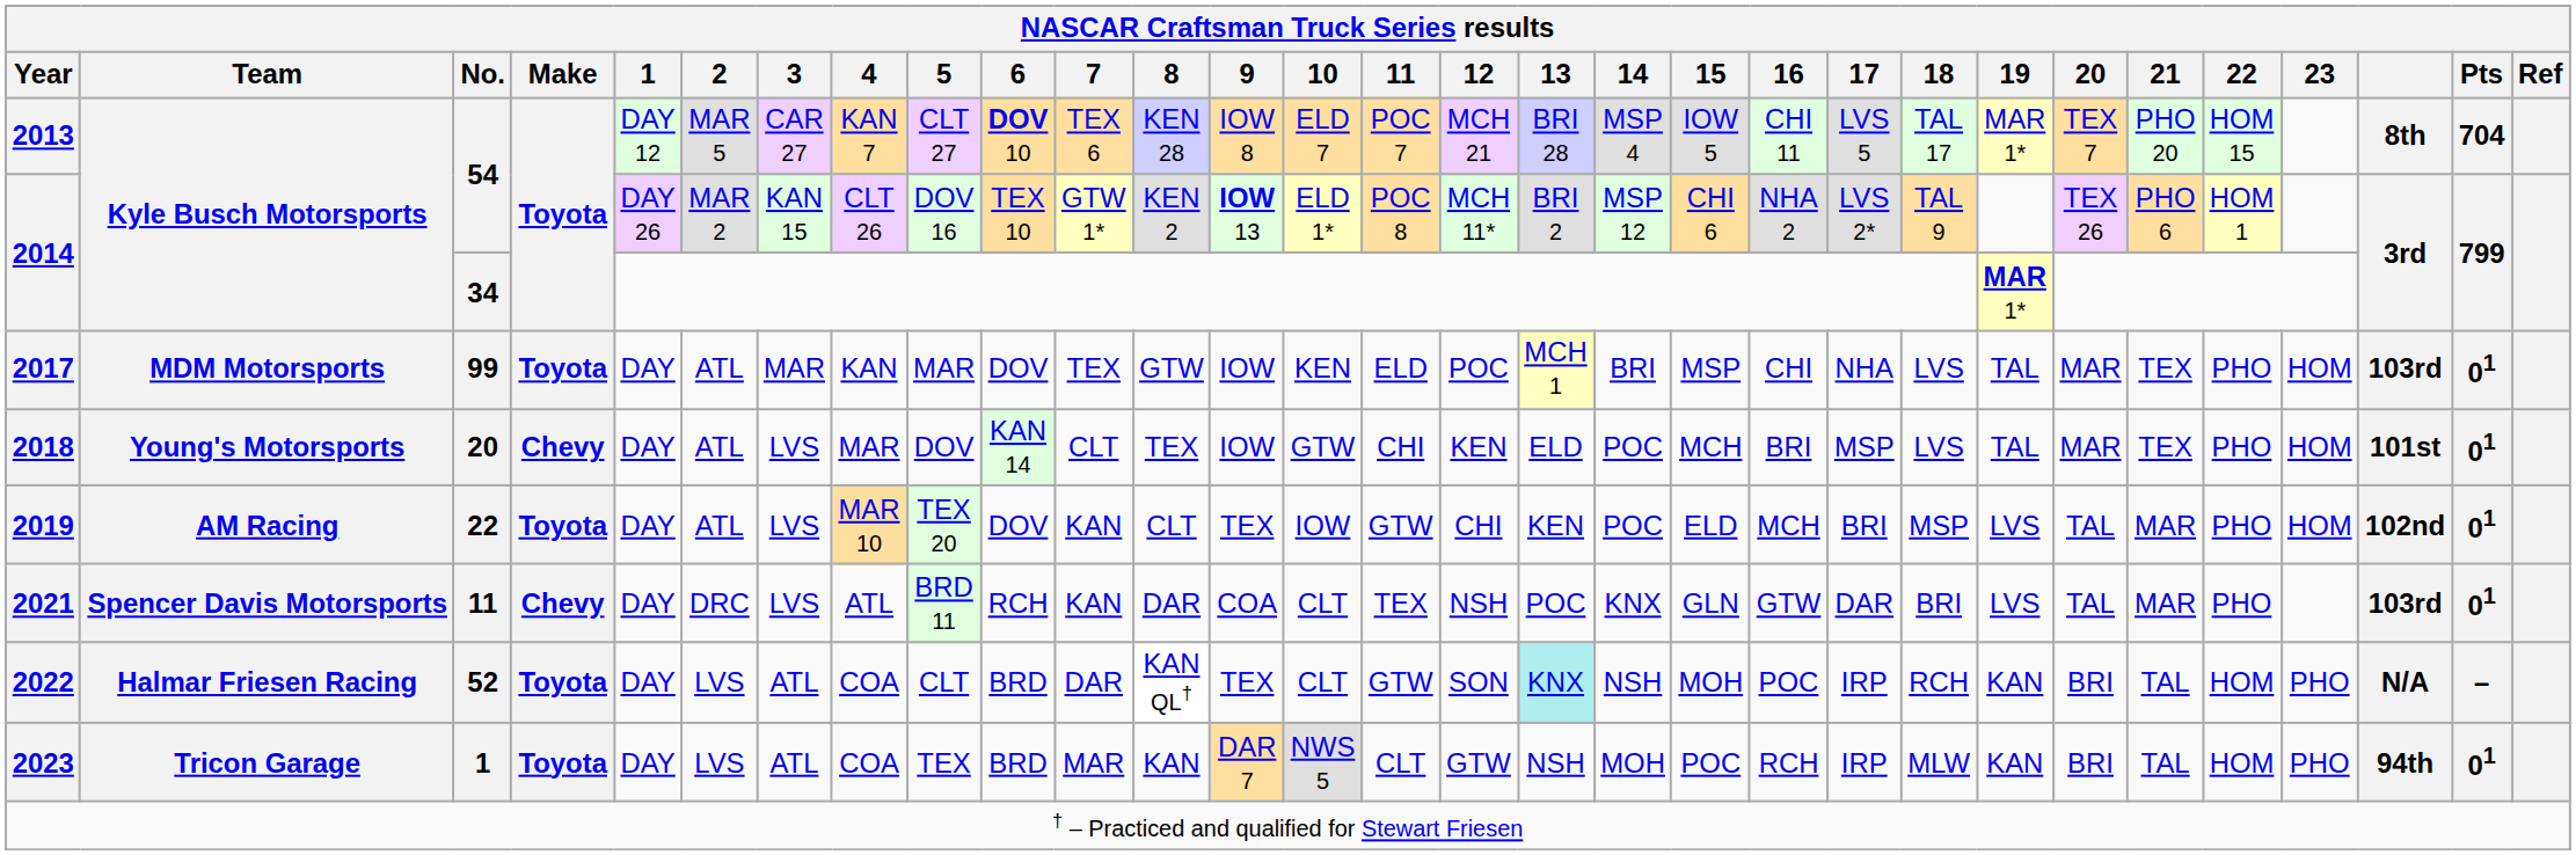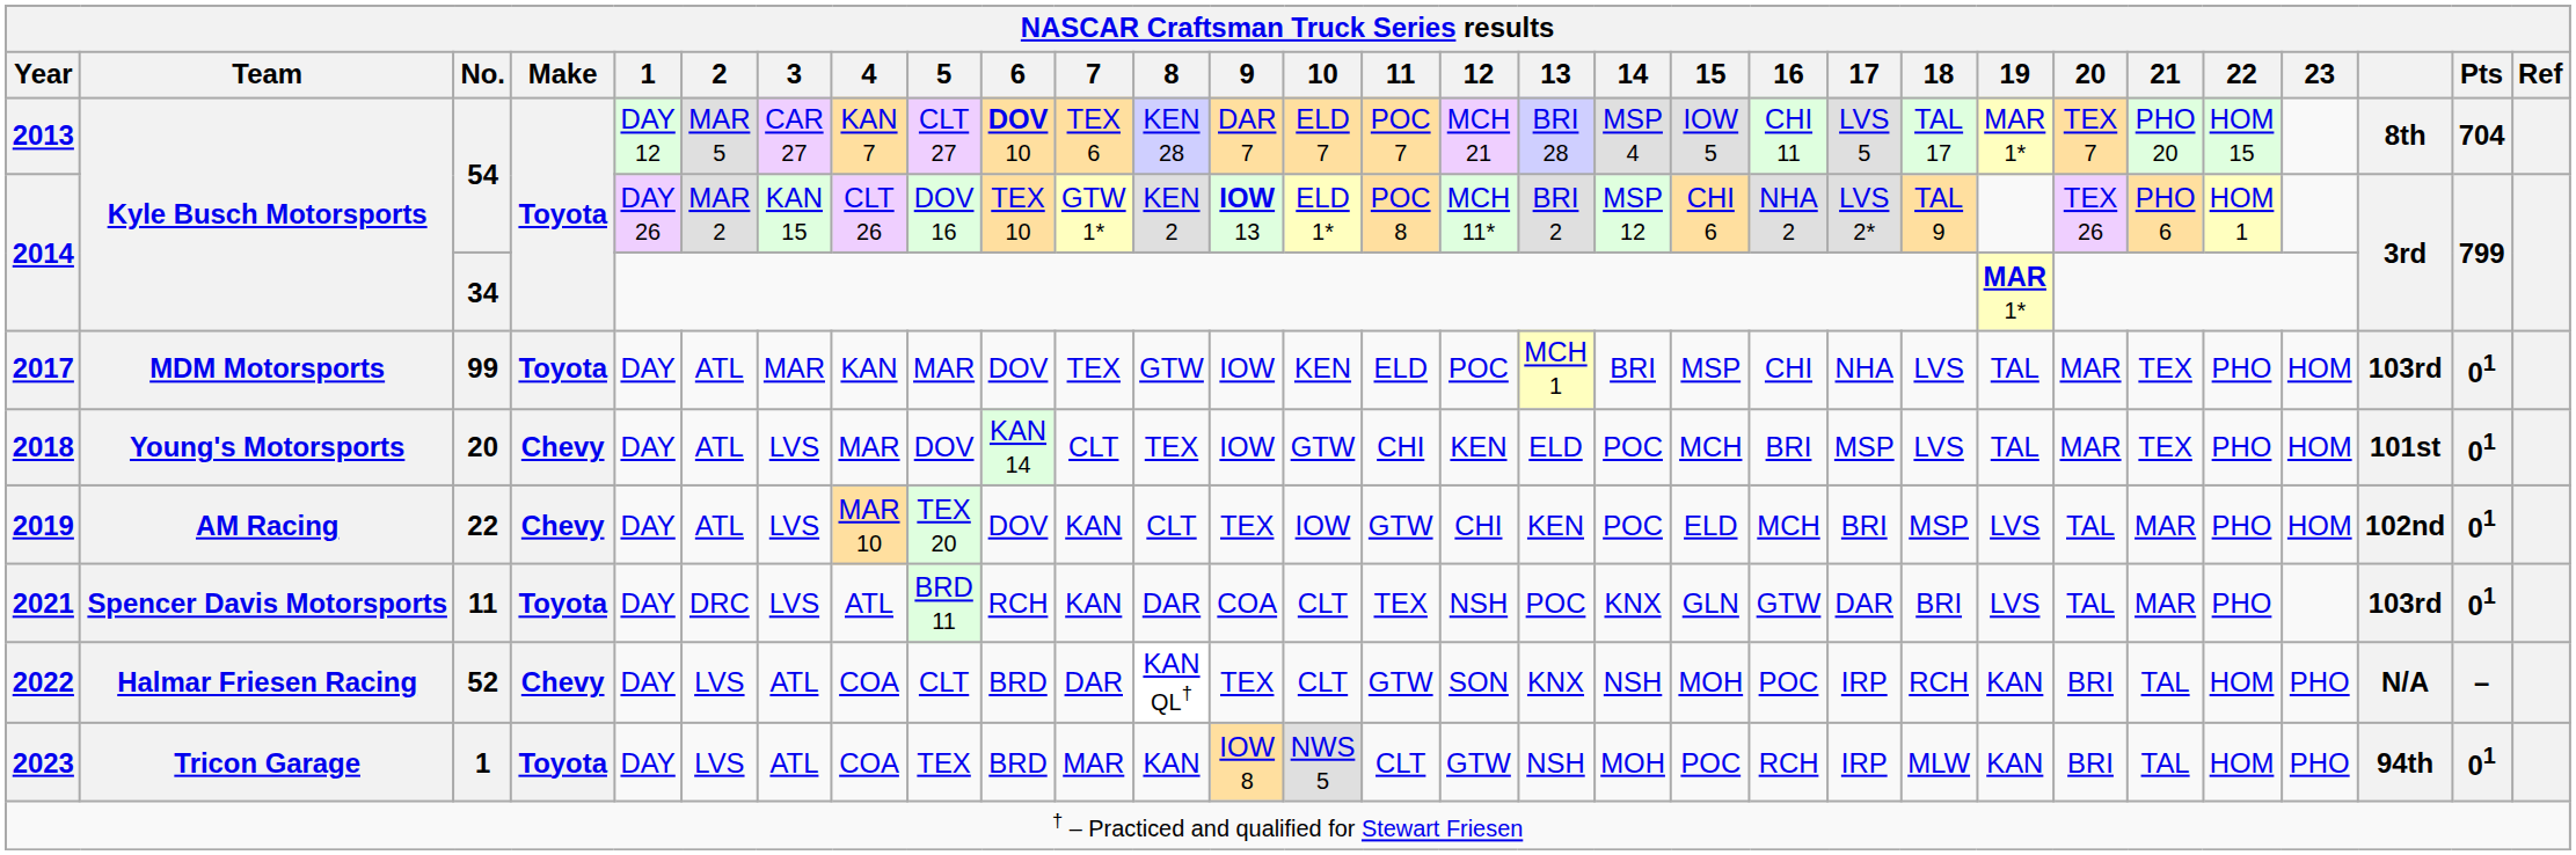 <table class="wikitable" style="text-align:center; font-size:75%">
 <tr>
 <th colspan=30><a href='#'>NASCAR Craftsman Truck Series</a> results</th>
 </tr>
 <tr>
 <th>Year</th>
 <th>Team</th>
 <th>No.</th>
 <th>Make</th>
 <th>1</th>
 <th>2</th>
 <th>3</th>
 <th>4</th>
 <th>5</th>
 <th>6</th>
 <th>7</th>
 <th>8</th>
 <th>9</th>
 <th>10</th>
 <th>11</th>
 <th>12</th>
 <th>13</th>
 <th>14</th>
 <th>15</th>
 <th>16</th>
 <th>17</th>
 <th>18</th>
 <th>19</th>
 <th>20</th>
 <th>21</th>
 <th>22</th>
 <th>23</th>
 <th></th>
 <th>Pts</th>
 <th>Ref</th>
 </tr>
 <tr>
 <th><a href='#'>2013</a></th>
 <th rowspan=3><a href='#'>Kyle Busch Motorsports</a></th>
 <th rowspan=2>54</th>
 <th rowspan=3><a href='#'>Toyota</a></th>
 <td style="background:#DFFFDF;"><a href='#'>DAY</a><br><small>12</small></td>
 <td style="background:#DFDFDF;"><a href='#'>MAR</a><br><small>5</small></td>
 <td style="background:#EFCFFF;"><a href='#'>CAR</a><br><small>27</small></td>
 <td style="background:#FFDF9F;"><a href='#'>KAN</a><br><small>7</small></td>
 <td style="background:#EFCFFF;"><a href='#'>CLT</a><br><small>27</small></td>
 <td style="background:#FFDF9F;"><strong><a href='#'>DOV</a></strong><br><small>10</small></td>
 <td style="background:#FFDF9F;"><a href='#'>TEX</a><br><small>6</small></td>
 <td style="background:#CFCFFF;"><a href='#'>KEN</a><br><small>28</small></td>
-<td style="background:#FFDF9F;"><a href='#'>IOW</a><br><small>8</small></td>
+<td style="background:#FFDF9F;"><a href='#'>DAR</a><br><small>7</small></td>
 <td style="background:#FFDF9F;"><a href='#'>ELD</a><br><small>7</small></td>
 <td style="background:#FFDF9F;"><a href='#'>POC</a><br><small>7</small></td>
 <td style="background:#EFCFFF;"><a href='#'>MCH</a><br><small>21</small></td>
 <td style="background:#CFCFFF;"><a href='#'>BRI</a><br><small>28</small></td>
 <td style="background:#DFDFDF;"><a href='#'>MSP</a><br><small>4</small></td>
 <td style="background:#DFDFDF;"><a href='#'>IOW</a><br><small>5</small></td>
 <td style="background:#DFFFDF;"><a href='#'>CHI</a><br><small>11</small></td>
 <td style="background:#DFDFDF;"><a href='#'>LVS</a><br><small>5</small></td>
 <td style="background:#DFFFDF;"><a href='#'>TAL</a><br><small>17</small></td>
 <td style="background:#FFFFBF;"><a href='#'>MAR</a><br><small>1*</small></td>
 <td style="background:#FFDF9F;"><a href='#'>TEX</a><br><small>7</small></td>
 <td style="background:#DFFFDF;"><a href='#'>PHO</a><br><small>20</small></td>
 <td style="background:#DFFFDF;"><a href='#'>HOM</a><br><small>15</small></td>
 <td></td>
 <th>8th</th>
 <th>704</th>
 <th></th>
 </tr>
 <tr>
 <th rowspan=2><a href='#'>2014</a></th>
 <td style="background:#EFCFFF;"><a href='#'>DAY</a><br><small>26</small></td>
 <td style="background:#DFDFDF;"><a href='#'>MAR</a><br><small>2</small></td>
 <td style="background:#DFFFDF;"><a href='#'>KAN</a><br><small>15</small></td>
 <td style="background:#EFCFFF;"><a href='#'>CLT</a><br><small>26</small></td>
 <td style="background:#DFFFDF;"><a href='#'>DOV</a><br><small>16</small></td>
 <td style="background:#FFDF9F;"><a href='#'>TEX</a><br><small>10</small></td>
 <td style="background:#FFFFBF;"><a href='#'>GTW</a><br><small>1*</small></td>
 <td style="background:#DFDFDF;"><a href='#'>KEN</a><br><small>2</small></td>
 <td style="background:#DFFFDF;"><strong><a href='#'>IOW</a></strong><br><small>13</small></td>
 <td style="background:#FFFFBF;"><a href='#'>ELD</a><br><small>1*</small></td>
 <td style="background:#FFDF9F;"><a href='#'>POC</a><br><small>8</small></td>
 <td style="background:#DFFFDF;"><a href='#'>MCH</a><br><small>11*</small></td>
 <td style="background:#DFDFDF;"><a href='#'>BRI</a><br><small>2</small></td>
 <td style="background:#DFFFDF;"><a href='#'>MSP</a><br><small>12</small></td>
 <td style="background:#FFDF9F;"><a href='#'>CHI</a><br><small>6</small></td>
 <td style="background:#DFDFDF;"><a href='#'>NHA</a><br><small>2</small></td>
 <td style="background:#DFDFDF;"><a href='#'>LVS</a><br><small>2*</small></td>
 <td style="background:#FFDF9F;"><a href='#'>TAL</a><br><small>9</small></td>
 <td></td>
 <td style="background:#EFCFFF;"><a href='#'>TEX</a><br><small>26</small></td>
 <td style="background:#FFDF9F;"><a href='#'>PHO</a><br><small>6</small></td>
 <td style="background:#FFFFBF;"><a href='#'>HOM</a><br><small>1</small></td>
 <td></td>
 <th rowspan=2>3rd</th>
 <th rowspan=2>799</th>
 <th rowspan=2></th>
 </tr>
 <tr>
 <th>34</th>
 <td colspan=18></td>
 <td style="background:#FFFFBF;"><strong><a href='#'>MAR</a></strong><br><small>1*</small></td>
 <td colspan=4></td>
 </tr>
 <tr>
 <th><a href='#'>2017</a></th>
 <th><a href='#'>MDM Motorsports</a></th>
 <th>99</th>
 <th><a href='#'>Toyota</a></th>
 <td><a href='#'>DAY</a></td>
 <td><a href='#'>ATL</a></td>
 <td><a href='#'>MAR</a></td>
 <td><a href='#'>KAN</a></td>
 <td><a href='#'>MAR</a></td>
 <td><a href='#'>DOV</a></td>
 <td><a href='#'>TEX</a></td>
 <td><a href='#'>GTW</a></td>
 <td><a href='#'>IOW</a></td>
 <td><a href='#'>KEN</a></td>
 <td><a href='#'>ELD</a></td>
 <td><a href='#'>POC</a></td>
 <td style="background:#FFFFBF;"><a href='#'>MCH</a><br><small>1</small></td>
 <td><a href='#'>BRI</a></td>
 <td><a href='#'>MSP</a></td>
 <td><a href='#'>CHI</a></td>
 <td><a href='#'>NHA</a></td>
 <td><a href='#'>LVS</a></td>
 <td><a href='#'>TAL</a></td>
 <td><a href='#'>MAR</a></td>
 <td><a href='#'>TEX</a></td>
 <td><a href='#'>PHO</a></td>
 <td><a href='#'>HOM</a></td>
 <th>103rd</th>
 <th>0<sup>1</sup></th>
 <th></th>
 </tr>
 <tr>
 <th><a href='#'>2018</a></th>
 <th><a href='#'>Young's Motorsports</a></th>
 <th>20</th>
 <th><a href='#'>Chevy</a></th>
 <td><a href='#'>DAY</a></td>
 <td><a href='#'>ATL</a></td>
 <td><a href='#'>LVS</a></td>
 <td><a href='#'>MAR</a></td>
 <td><a href='#'>DOV</a></td>
 <td style="background:#DFFFDF;"><a href='#'>KAN</a><br><small>14</small></td>
 <td><a href='#'>CLT</a></td>
 <td><a href='#'>TEX</a></td>
 <td><a href='#'>IOW</a></td>
 <td><a href='#'>GTW</a></td>
 <td><a href='#'>CHI</a></td>
 <td><a href='#'>KEN</a></td>
 <td><a href='#'>ELD</a></td>
 <td><a href='#'>POC</a></td>
 <td><a href='#'>MCH</a></td>
 <td><a href='#'>BRI</a></td>
 <td><a href='#'>MSP</a></td>
 <td><a href='#'>LVS</a></td>
 <td><a href='#'>TAL</a></td>
 <td><a href='#'>MAR</a></td>
 <td><a href='#'>TEX</a></td>
 <td><a href='#'>PHO</a></td>
 <td><a href='#'>HOM</a></td>
 <th>101st</th>
 <th>0<sup>1</sup></th>
 <th></th>
 </tr>
 <tr>
 <th><a href='#'>2019</a></th>
 <th><a href='#'>AM Racing</a></th>
 <th>22</th>
-<th><a href='#'>Toyota</a></th>
+<th><a href='#'>Chevy</a></th>
 <td><a href='#'>DAY</a></td>
 <td><a href='#'>ATL</a></td>
 <td><a href='#'>LVS</a></td>
 <td style="background:#FFDF9F;"><a href='#'>MAR</a><br><small>10</small></td>
 <td style="background:#DFFFDF;"><a href='#'>TEX</a><br><small>20</small></td>
 <td><a href='#'>DOV</a></td>
 <td><a href='#'>KAN</a></td>
 <td><a href='#'>CLT</a></td>
 <td><a href='#'>TEX</a></td>
 <td><a href='#'>IOW</a></td>
 <td><a href='#'>GTW</a></td>
 <td><a href='#'>CHI</a></td>
 <td><a href='#'>KEN</a></td>
 <td><a href='#'>POC</a></td>
 <td><a href='#'>ELD</a></td>
 <td><a href='#'>MCH</a></td>
 <td><a href='#'>BRI</a></td>
 <td><a href='#'>MSP</a></td>
 <td><a href='#'>LVS</a></td>
 <td><a href='#'>TAL</a></td>
 <td><a href='#'>MAR</a></td>
 <td><a href='#'>PHO</a></td>
 <td><a href='#'>HOM</a></td>
 <th>102nd</th>
 <th>0<sup>1</sup></th>
 <th></th>
 </tr>
 <tr>
 <th><a href='#'>2021</a></th>
 <th><a href='#'>Spencer Davis Motorsports</a></th>
 <th>11</th>
-<th><a href='#'>Chevy</a></th>
+<th><a href='#'>Toyota</a></th>
 <td><a href='#'>DAY</a></td>
 <td><a href='#'>DRC</a></td>
 <td><a href='#'>LVS</a></td>
 <td><a href='#'>ATL</a></td>
 <td style="background:#DFFFDF;"><a href='#'>BRD</a><br><small>11</small></td>
 <td><a href='#'>RCH</a></td>
 <td><a href='#'>KAN</a></td>
 <td><a href='#'>DAR</a></td>
 <td><a href='#'>COA</a></td>
 <td><a href='#'>CLT</a></td>
 <td><a href='#'>TEX</a></td>
 <td><a href='#'>NSH</a></td>
 <td><a href='#'>POC</a></td>
 <td><a href='#'>KNX</a></td>
 <td><a href='#'>GLN</a></td>
 <td><a href='#'>GTW</a></td>
 <td><a href='#'>DAR</a></td>
 <td><a href='#'>BRI</a></td>
 <td><a href='#'>LVS</a></td>
 <td><a href='#'>TAL</a></td>
 <td><a href='#'>MAR</a></td>
 <td><a href='#'>PHO</a></td>
 <td></td>
 <th>103rd</th>
 <th>0<sup>1</sup></th>
 <th></th>
 </tr>
 <tr>
 <th><a href='#'>2022</a></th>
 <th><a href='#'>Halmar Friesen Racing</a></th>
 <th>52</th>
-<th><a href='#'>Toyota</a></th>
+<th><a href='#'>Chevy</a></th>
 <td><a href='#'>DAY</a></td>
 <td><a href='#'>LVS</a></td>
 <td><a href='#'>ATL</a></td>
 <td><a href='#'>COA</a></td>
 <td><a href='#'>CLT</a></td>
 <td><a href='#'>BRD</a></td>
 <td><a href='#'>DAR</a></td>
 <td style="background:#FFFFFF;"><a href='#'>KAN</a><br><small>QL<sup>†</sup></small></td>
 <td><a href='#'>TEX</a></td>
 <td><a href='#'>CLT</a></td>
 <td><a href='#'>GTW</a></td>
 <td><a href='#'>SON</a></td>
-<td style="background: paleturquoise;"><a href='#'>KNX</a></td>
+<td><a href='#'>KNX</a></td>
 <td><a href='#'>NSH</a></td>
 <td><a href='#'>MOH</a></td>
 <td><a href='#'>POC</a></td>
 <td><a href='#'>IRP</a></td>
 <td><a href='#'>RCH</a></td>
 <td><a href='#'>KAN</a></td>
 <td><a href='#'>BRI</a></td>
 <td><a href='#'>TAL</a></td>
 <td><a href='#'>HOM</a></td>
 <td><a href='#'>PHO</a></td>
 <th>N/A</th>
 <th>–</th>
 <th></th>
 </tr>
 <tr>
 <th><a href='#'>2023</a></th>
 <th><a href='#'>Tricon Garage</a></th>
 <th>1</th>
 <th><a href='#'>Toyota</a></th>
 <td><a href='#'>DAY</a></td>
 <td><a href='#'>LVS</a></td>
 <td><a href='#'>ATL</a></td>
 <td><a href='#'>COA</a></td>
 <td><a href='#'>TEX</a></td>
 <td><a href='#'>BRD</a></td>
 <td><a href='#'>MAR</a></td>
 <td><a href='#'>KAN</a></td>
-<td style="background:#FFDF9F;"><a href='#'>DAR</a><br><small>7</small></td>
+<td style="background:#FFDF9F;"><a href='#'>IOW</a><br><small>8</small></td>
 <td style="background:#DFDFDF;"><a href='#'>NWS</a><br><small>5</small></td>
 <td><a href='#'>CLT</a></td>
 <td><a href='#'>GTW</a></td>
 <td><a href='#'>NSH</a></td>
 <td><a href='#'>MOH</a></td>
 <td><a href='#'>POC</a></td>
 <td><a href='#'>RCH</a></td>
 <td><a href='#'>IRP</a></td>
 <td><a href='#'>MLW</a></td>
 <td><a href='#'>KAN</a></td>
 <td><a href='#'>BRI</a></td>
 <td><a href='#'>TAL</a></td>
 <td><a href='#'>HOM</a></td>
 <td><a href='#'>PHO</a></td>
 <th>94th</th>
 <th>0<sup>1</sup></th>
 <th></th>
 </tr>
 <tr>
 <td colspan=43><small><sup>†</sup> – Practiced and qualified for <a href='#'>Stewart Friesen</a></small></td>
 </tr>
 </table>
